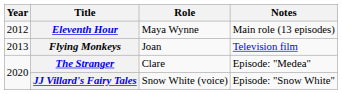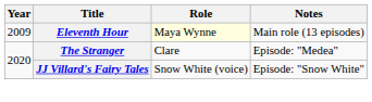 <table class="wikitable plainrowheaders sortable">
 <tr>
 <th scope="col">Year</th>
 <th scope="col">Title</th>
 <th scope="col">Role</th>
 <th scope="col" class="unsortable">Notes</th>
 </tr>
 <tr>
-<td>2012</td>
+<td>2009</td>
 <th scope="row"><em><a href='#'>Eleventh Hour</a></em></th>
-<td>Maya Wynne</td>
+<td style="background: lightyellow;">Maya Wynne</td>
 <td>Main role (13 episodes)</td>
-</tr>
-<tr>
-<td>2013</td>
-<th scope="row"><em>Flying Monkeys</em></th>
-<td>Joan</td>
-<td><a href='#'>Television film</a></td>
 </tr>
 <tr>
 <td rowspan="2">2020</td>
 <th scope="row"><em><a href='#'>The Stranger</a></em></th>
 <td>Clare</td>
 <td>Episode: "Medea"</td>
 </tr>
 <tr>
 <th scope="row"><em><a href='#'>JJ Villard's Fairy Tales</a></em></th>
 <td>Snow White (voice)</td>
 <td>Episode: "Snow White"</td>
 </tr>
 </table>
